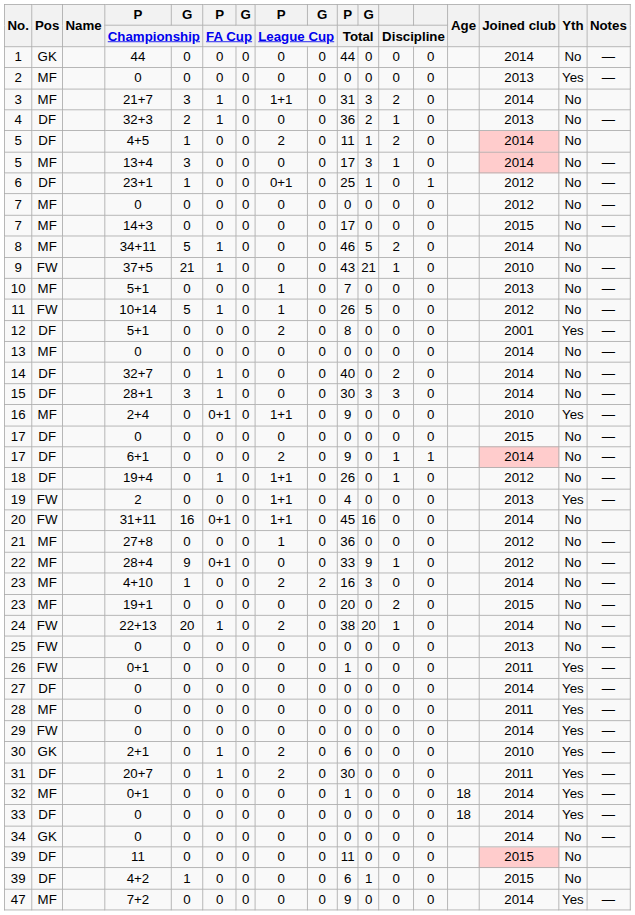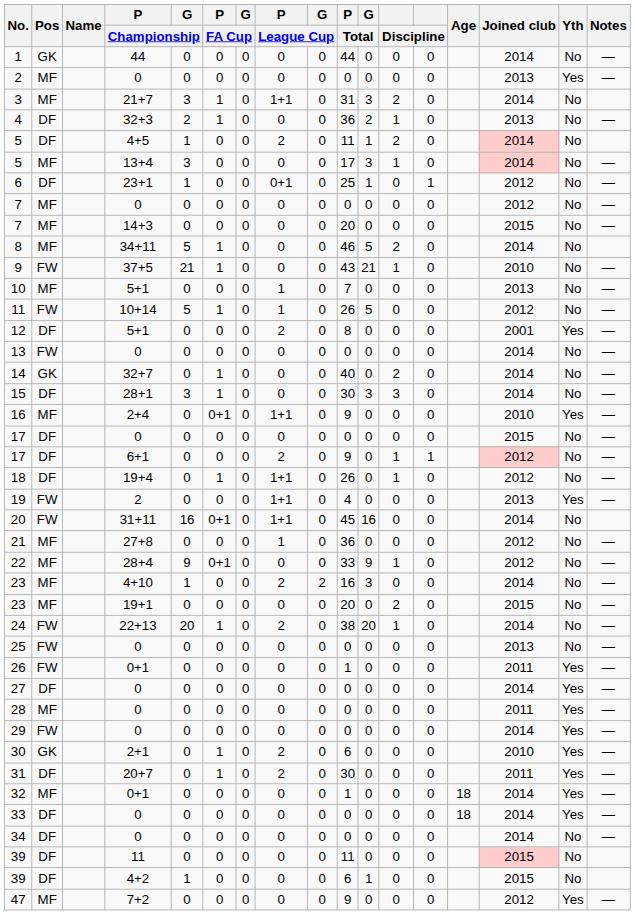 <table class="wikitable sortable" style="text-align:center">
 <tr>
 <th rowspan=2>No.</th>
 <th rowspan=2>Pos</th>
 <th rowspan=2>Name</th>
 <th>P</th>
 <th>G</th>
 <th>P</th>
 <th>G</th>
 <th>P</th>
 <th>G</th>
 <th>P</th>
 <th>G</th>
 <th></th>
 <th></th>
 <th rowspan=2>Age</th>
 <th rowspan=2>Joined club</th>
 <th rowspan=2>Yth</th>
 <th rowspan=2 class="unsortable">Notes</th>
 </tr>
 <tr class="unsortable">
 <th colspan=2><a href='#'>Championship</a></th>
 <th colspan=2><a href='#'>FA Cup</a></th>
 <th colspan=2><a href='#'>League Cup</a></th>
 <th colspan=2>Total</th>
 <th colspan=2>Discipline</th>
 </tr>
 <tr>
 <td>1</td>
 <td>GK</td>
 <td align=left></td>
 <td>44</td>
 <td>0</td>
 <td>0</td>
 <td>0</td>
 <td>0</td>
 <td>0</td>
 <td>44</td>
 <td>0</td>
 <td>0</td>
 <td>0</td>
 <td></td>
 <td>2014</td>
 <td>No</td>
 <td>—</td>
 </tr>
 <tr>
 <td>2</td>
 <td>MF</td>
 <td align="left"></td>
 <td>0</td>
 <td>0</td>
 <td>0</td>
 <td>0</td>
 <td>0</td>
 <td>0</td>
 <td>0</td>
 <td>0</td>
 <td>0</td>
 <td>0</td>
 <td></td>
 <td>2013</td>
 <td>Yes</td>
 <td>—</td>
 </tr>
 <tr>
 <td>3</td>
 <td>MF</td>
 <td align="left"></td>
 <td>21+7</td>
 <td>3</td>
 <td>1</td>
 <td>0</td>
 <td>1+1</td>
 <td>0</td>
 <td>31</td>
 <td>3</td>
 <td>2</td>
 <td>0</td>
 <td></td>
 <td>2014</td>
 <td>No</td>
 <td></td>
 </tr>
 <tr>
 <td>4</td>
 <td>DF</td>
 <td align="left"></td>
 <td>32+3</td>
 <td>2</td>
 <td>1</td>
 <td>0</td>
 <td>0</td>
 <td>0</td>
 <td>36</td>
 <td>2</td>
 <td>1</td>
 <td>0</td>
 <td></td>
 <td>2013</td>
 <td>No</td>
 <td>—</td>
 </tr>
 <tr>
 <td>5</td>
 <td>DF</td>
 <td align="left"></td>
 <td>4+5</td>
 <td>1</td>
 <td>0</td>
 <td>0</td>
 <td>2</td>
 <td>0</td>
 <td>11</td>
 <td>1</td>
 <td>2</td>
 <td>0</td>
 <td></td>
 <td bgcolor=#FFCCCC>2014</td>
 <td>No</td>
 <td></td>
 </tr>
 <tr>
 <td>5</td>
 <td>MF</td>
 <td align=left></td>
 <td>13+4</td>
 <td>3</td>
 <td>0</td>
 <td>0</td>
 <td>0</td>
 <td>0</td>
 <td>17</td>
 <td>3</td>
 <td>1</td>
 <td>0</td>
 <td></td>
 <td bgcolor=#FFCCCC>2014</td>
 <td>No</td>
 <td>—</td>
 </tr>
 <tr>
 <td>6</td>
 <td>DF</td>
 <td align="left"></td>
 <td>23+1</td>
 <td>1</td>
 <td>0</td>
 <td>0</td>
 <td>0+1</td>
 <td>0</td>
 <td>25</td>
 <td>1</td>
 <td>0</td>
 <td>1</td>
 <td></td>
 <td>2012</td>
 <td>No</td>
 <td>—</td>
 </tr>
 <tr>
 <td>7</td>
 <td>MF</td>
 <td align="left"></td>
 <td>0</td>
 <td>0</td>
 <td>0</td>
 <td>0</td>
 <td>0</td>
 <td>0</td>
 <td>0</td>
 <td>0</td>
 <td>0</td>
 <td>0</td>
 <td></td>
 <td>2012</td>
 <td>No</td>
 <td>—</td>
 </tr>
 <tr>
 <td>7</td>
 <td>MF</td>
 <td align=left></td>
 <td>14+3</td>
 <td>0</td>
 <td>0</td>
 <td>0</td>
 <td>0</td>
 <td>0</td>
-<td>17</td>
+<td>20</td>
 <td>0</td>
 <td>0</td>
 <td>0</td>
 <td></td>
 <td>2015</td>
 <td>No</td>
 <td>—</td>
 </tr>
 <tr>
 <td>8</td>
 <td>MF</td>
 <td align=left></td>
 <td>34+11</td>
 <td>5</td>
 <td>1</td>
 <td>0</td>
 <td>0</td>
 <td>0</td>
 <td>46</td>
 <td>5</td>
 <td>2</td>
 <td>0</td>
 <td></td>
 <td>2014</td>
 <td>No</td>
 <td></td>
 </tr>
 <tr>
 <td>9</td>
 <td>FW</td>
 <td align="left"></td>
 <td>37+5</td>
 <td>21</td>
 <td>1</td>
 <td>0</td>
 <td>0</td>
 <td>0</td>
 <td>43</td>
 <td>21</td>
 <td>1</td>
 <td>0</td>
 <td></td>
 <td>2010</td>
 <td>No</td>
 <td>—</td>
 </tr>
 <tr>
 <td>10</td>
 <td>MF</td>
 <td align="left"></td>
 <td>5+1</td>
 <td>0</td>
 <td>0</td>
 <td>0</td>
 <td>1</td>
 <td>0</td>
 <td>7</td>
 <td>0</td>
 <td>0</td>
 <td>0</td>
 <td></td>
 <td>2013</td>
 <td>No</td>
 <td>—</td>
 </tr>
 <tr>
 <td>11</td>
 <td>FW</td>
 <td align="left"></td>
 <td>10+14</td>
 <td>5</td>
 <td>1</td>
 <td>0</td>
 <td>1</td>
 <td>0</td>
 <td>26</td>
 <td>5</td>
 <td>0</td>
 <td>0</td>
 <td></td>
 <td>2012</td>
 <td>No</td>
 <td>—</td>
 </tr>
 <tr>
 <td>12</td>
 <td>DF</td>
 <td align="left"></td>
 <td>5+1</td>
 <td>0</td>
 <td>0</td>
 <td>0</td>
 <td>2</td>
 <td>0</td>
 <td>8</td>
 <td>0</td>
 <td>0</td>
 <td>0</td>
 <td></td>
 <td>2001</td>
 <td>Yes</td>
 <td>—</td>
 </tr>
 <tr>
 <td>13</td>
-<td>MF</td>
+<td>FW</td>
 <td align="left"></td>
 <td>0</td>
 <td>0</td>
 <td>0</td>
 <td>0</td>
 <td>0</td>
 <td>0</td>
 <td>0</td>
 <td>0</td>
 <td>0</td>
 <td>0</td>
 <td></td>
 <td>2014</td>
 <td>No</td>
 <td>—</td>
 </tr>
 <tr>
 <td>14</td>
-<td>DF</td>
+<td>GK</td>
 <td align=left></td>
 <td>32+7</td>
 <td>0</td>
 <td>1</td>
 <td>0</td>
 <td>0</td>
 <td>0</td>
 <td>40</td>
 <td>0</td>
 <td>2</td>
 <td>0</td>
 <td></td>
 <td>2014</td>
 <td>No</td>
 <td>—</td>
 </tr>
 <tr>
 <td>15</td>
 <td>DF</td>
 <td align=left></td>
 <td>28+1</td>
 <td>3</td>
 <td>1</td>
 <td>0</td>
 <td>0</td>
 <td>0</td>
 <td>30</td>
 <td>3</td>
 <td>3</td>
 <td>0</td>
 <td></td>
 <td>2014</td>
 <td>No</td>
 <td>—</td>
 </tr>
 <tr>
 <td>16</td>
 <td>MF</td>
 <td align="left"></td>
 <td>2+4</td>
 <td>0</td>
 <td>0+1</td>
 <td>0</td>
 <td>1+1</td>
 <td>0</td>
 <td>9</td>
 <td>0</td>
 <td>0</td>
 <td>0</td>
 <td></td>
 <td>2010</td>
 <td>Yes</td>
 <td>—</td>
 </tr>
 <tr>
 <td>17</td>
 <td>DF</td>
 <td align="left"></td>
 <td>0</td>
 <td>0</td>
 <td>0</td>
 <td>0</td>
 <td>0</td>
 <td>0</td>
 <td>0</td>
 <td>0</td>
 <td>0</td>
 <td>0</td>
 <td></td>
 <td>2015</td>
 <td>No</td>
 <td>—</td>
 </tr>
 <tr>
 <td>17</td>
 <td>DF</td>
 <td align=left></td>
 <td>6+1</td>
 <td>0</td>
 <td>0</td>
 <td>0</td>
 <td>2</td>
 <td>0</td>
 <td>9</td>
 <td>0</td>
 <td>1</td>
 <td>1</td>
 <td></td>
-<td bgcolor=#FFCCCC>2014</td>
+<td bgcolor=#FFCCCC>2012</td>
 <td>No</td>
 <td>—</td>
 </tr>
 <tr>
 <td>18</td>
 <td>DF</td>
 <td align="left"></td>
 <td>19+4</td>
 <td>0</td>
 <td>1</td>
 <td>0</td>
 <td>1+1</td>
 <td>0</td>
 <td>26</td>
 <td>0</td>
 <td>1</td>
 <td>0</td>
 <td></td>
 <td>2012</td>
 <td>No</td>
 <td>—</td>
 </tr>
 <tr>
 <td>19</td>
 <td>FW</td>
 <td align="left"></td>
 <td>2</td>
 <td>0</td>
 <td>0</td>
 <td>0</td>
 <td>1+1</td>
 <td>0</td>
 <td>4</td>
 <td>0</td>
 <td>0</td>
 <td>0</td>
 <td></td>
 <td>2013</td>
 <td>Yes</td>
 <td>—</td>
 </tr>
 <tr>
 <td>20</td>
 <td>FW</td>
 <td align=left></td>
 <td>31+11</td>
 <td>16</td>
 <td>0+1</td>
 <td>0</td>
 <td>1+1</td>
 <td>0</td>
 <td>45</td>
 <td>16</td>
 <td>0</td>
 <td>0</td>
 <td></td>
 <td>2014</td>
 <td>No</td>
 <td></td>
 </tr>
 <tr>
 <td>21</td>
 <td>MF</td>
 <td align="left"></td>
 <td>27+8</td>
 <td>0</td>
 <td>0</td>
 <td>0</td>
 <td>1</td>
 <td>0</td>
 <td>36</td>
 <td>0</td>
 <td>0</td>
 <td>0</td>
 <td></td>
 <td>2012</td>
 <td>No</td>
 <td>—</td>
 </tr>
 <tr>
 <td>22</td>
 <td>MF</td>
 <td align="left"></td>
 <td>28+4</td>
 <td>9</td>
 <td>0+1</td>
 <td>0</td>
 <td>0</td>
 <td>0</td>
 <td>33</td>
 <td>9</td>
 <td>1</td>
 <td>0</td>
 <td></td>
 <td>2012</td>
 <td>No</td>
 <td>—</td>
 </tr>
 <tr>
 <td>23</td>
 <td>MF</td>
 <td align=left></td>
 <td>4+10</td>
 <td>1</td>
 <td>0</td>
 <td>0</td>
 <td>2</td>
 <td>2</td>
 <td>16</td>
 <td>3</td>
 <td>0</td>
 <td>0</td>
 <td></td>
 <td>2014</td>
 <td>No</td>
 <td>—</td>
 </tr>
 <tr>
 <td>23</td>
 <td>MF</td>
 <td align=left></td>
 <td>19+1</td>
 <td>0</td>
 <td>0</td>
 <td>0</td>
 <td>0</td>
 <td>0</td>
 <td>20</td>
 <td>0</td>
 <td>2</td>
 <td>0</td>
 <td></td>
 <td>2015</td>
 <td>No</td>
 <td>—</td>
 </tr>
 <tr>
 <td>24</td>
 <td>FW</td>
 <td align=left></td>
 <td>22+13</td>
 <td>20</td>
 <td>1</td>
 <td>0</td>
 <td>2</td>
 <td>0</td>
 <td>38</td>
 <td>20</td>
 <td>1</td>
 <td>0</td>
 <td></td>
 <td>2014</td>
 <td>No</td>
 <td>—</td>
 </tr>
 <tr>
 <td>25</td>
 <td>FW</td>
 <td align="left"></td>
 <td>0</td>
 <td>0</td>
 <td>0</td>
 <td>0</td>
 <td>0</td>
 <td>0</td>
 <td>0</td>
 <td>0</td>
 <td>0</td>
 <td>0</td>
 <td></td>
 <td>2013</td>
 <td>No</td>
 <td>—</td>
 </tr>
 <tr>
 <td>26</td>
 <td>FW</td>
 <td align="left"></td>
 <td>0+1</td>
 <td>0</td>
 <td>0</td>
 <td>0</td>
 <td>0</td>
 <td>0</td>
 <td>1</td>
 <td>0</td>
 <td>0</td>
 <td>0</td>
 <td></td>
 <td>2011</td>
 <td>Yes</td>
 <td>—</td>
 </tr>
 <tr>
 <td>27</td>
 <td>DF</td>
 <td align=left></td>
 <td>0</td>
 <td>0</td>
 <td>0</td>
 <td>0</td>
 <td>0</td>
 <td>0</td>
 <td>0</td>
 <td>0</td>
 <td>0</td>
 <td>0</td>
 <td></td>
 <td>2014</td>
 <td>Yes</td>
 <td>—</td>
 </tr>
 <tr>
 <td>28</td>
 <td>MF</td>
 <td align="left"></td>
 <td>0</td>
 <td>0</td>
 <td>0</td>
 <td>0</td>
 <td>0</td>
 <td>0</td>
 <td>0</td>
 <td>0</td>
 <td>0</td>
 <td>0</td>
 <td></td>
 <td>2011</td>
 <td>Yes</td>
 <td>—</td>
 </tr>
 <tr>
 <td>29</td>
 <td>FW</td>
 <td align=left></td>
 <td>0</td>
 <td>0</td>
 <td>0</td>
 <td>0</td>
 <td>0</td>
 <td>0</td>
 <td>0</td>
 <td>0</td>
 <td>0</td>
 <td>0</td>
 <td></td>
 <td>2014</td>
 <td>Yes</td>
 <td>—</td>
 </tr>
 <tr>
 <td>30</td>
 <td>GK</td>
 <td align="left"></td>
 <td>2+1</td>
 <td>0</td>
 <td>1</td>
 <td>0</td>
 <td>2</td>
 <td>0</td>
 <td>6</td>
 <td>0</td>
 <td>0</td>
 <td>0</td>
 <td></td>
 <td>2010</td>
 <td>Yes</td>
 <td>—</td>
 </tr>
 <tr>
 <td>31</td>
 <td>DF</td>
 <td align="left"></td>
 <td>20+7</td>
 <td>0</td>
 <td>1</td>
 <td>0</td>
 <td>2</td>
 <td>0</td>
 <td>30</td>
 <td>0</td>
 <td>0</td>
 <td>0</td>
 <td></td>
 <td>2011</td>
 <td>Yes</td>
 <td>—</td>
 </tr>
 <tr>
 <td>32</td>
 <td>MF</td>
 <td align=left></td>
 <td>0+1</td>
 <td>0</td>
 <td>0</td>
 <td>0</td>
 <td>0</td>
 <td>0</td>
 <td>1</td>
 <td>0</td>
 <td>0</td>
 <td>0</td>
 <td>18</td>
 <td>2014</td>
 <td>Yes</td>
 <td>—</td>
 </tr>
 <tr>
 <td>33</td>
 <td>DF</td>
 <td align=left></td>
 <td>0</td>
 <td>0</td>
 <td>0</td>
 <td>0</td>
 <td>0</td>
 <td>0</td>
 <td>0</td>
 <td>0</td>
 <td>0</td>
 <td>0</td>
 <td>18</td>
 <td>2014</td>
 <td>Yes</td>
 <td>—</td>
 </tr>
 <tr>
 <td>34</td>
-<td>GK</td>
+<td>DF</td>
 <td align=left></td>
 <td>0</td>
 <td>0</td>
 <td>0</td>
 <td>0</td>
 <td>0</td>
 <td>0</td>
 <td>0</td>
 <td>0</td>
 <td>0</td>
 <td>0</td>
 <td></td>
 <td>2014</td>
 <td>No</td>
 <td>—</td>
 </tr>
 <tr>
 <td>39</td>
 <td>DF</td>
 <td align=left></td>
 <td>11</td>
 <td>0</td>
 <td>0</td>
 <td>0</td>
 <td>0</td>
 <td>0</td>
 <td>11</td>
 <td>0</td>
 <td>0</td>
 <td>0</td>
 <td></td>
 <td bgcolor=#FFCCCC>2015</td>
 <td>No</td>
 <td></td>
 </tr>
 <tr>
 <td>39</td>
 <td>DF</td>
 <td align=left></td>
 <td>4+2</td>
 <td>1</td>
 <td>0</td>
 <td>0</td>
 <td>0</td>
 <td>0</td>
 <td>6</td>
 <td>1</td>
 <td>0</td>
 <td>0</td>
 <td></td>
 <td>2015</td>
 <td>No</td>
 <td></td>
 </tr>
 <tr>
 <td>47</td>
 <td>MF</td>
 <td align=left></td>
 <td>7+2</td>
 <td>0</td>
 <td>0</td>
 <td>0</td>
 <td>0</td>
 <td>0</td>
 <td>9</td>
 <td>0</td>
 <td>0</td>
 <td>0</td>
 <td></td>
-<td>2014</td>
+<td>2012</td>
 <td>Yes</td>
 <td>—</td>
 </tr>
 </table>
